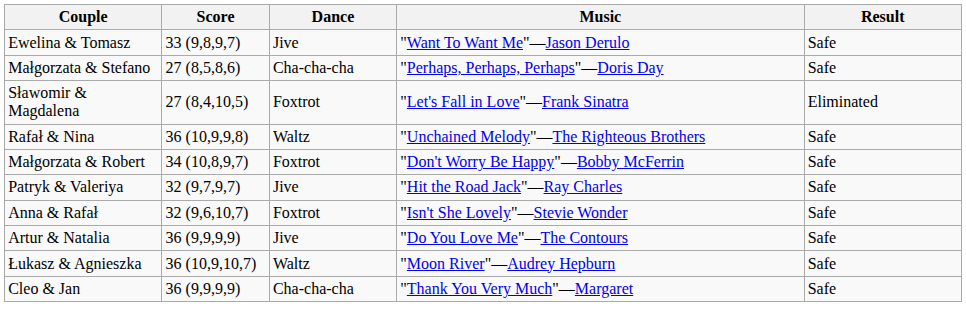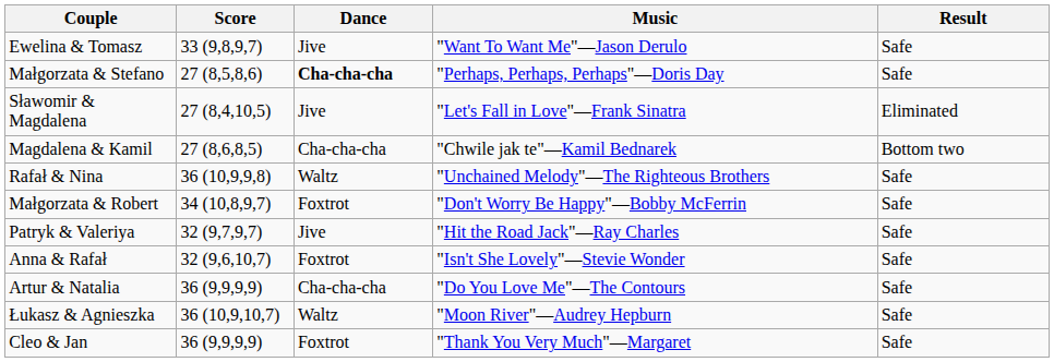 <table class="wikitable">
 <tr>
 <th style="width:150px;">Couple</th>
 <th style="width:100px;">Score</th>
 <th style="width:120px;">Dance</th>
 <th style="width:400px;">Music</th>
 <th style="width:150px;">Result</th>
 </tr>
 <tr>
 <td>Ewelina & Tomasz</td>
 <td>33 (9,8,9,7)</td>
 <td>Jive</td>
 <td>"<a href='#'>Want To Want Me</a>"—<a href='#'>Jason Derulo</a></td>
 <td>Safe</td>
 </tr>
 <tr>
 <td>Małgorzata & Stefano</td>
 <td>27 (8,5,8,6)</td>
-<td>Cha-cha-cha</td>
+<td><strong>Cha-cha-cha</strong></td>
 <td>"<a href='#'>Perhaps, Perhaps, Perhaps</a>"—<a href='#'>Doris Day</a></td>
 <td>Safe</td>
 </tr>
 <tr>
 <td>Sławomir & Magdalena</td>
 <td>27 (8,4,10,5)</td>
-<td>Foxtrot</td>
+<td>Jive</td>
 <td>"<a href='#'>Let's Fall in Love</a>"—<a href='#'>Frank Sinatra</a></td>
 <td>Eliminated</td>
+</tr>
+<tr>
+<td>Magdalena & Kamil</td>
+<td>27 (8,6,8,5)</td>
+<td>Cha-cha-cha</td>
+<td>"Chwile jak te"—<a href='#'>Kamil Bednarek</a></td>
+<td>Bottom two</td>
 </tr>
 <tr>
 <td>Rafał & Nina</td>
 <td>36 (10,9,9,8)</td>
 <td>Waltz</td>
 <td>"<a href='#'>Unchained Melody</a>"—<a href='#'>The Righteous Brothers</a></td>
 <td>Safe</td>
 </tr>
 <tr>
 <td>Małgorzata & Robert</td>
 <td>34 (10,8,9,7)</td>
 <td>Foxtrot</td>
 <td>"<a href='#'>Don't Worry Be Happy</a>"—<a href='#'>Bobby McFerrin</a></td>
 <td>Safe</td>
 </tr>
 <tr>
 <td>Patryk & Valeriya</td>
 <td>32 (9,7,9,7)</td>
 <td>Jive</td>
 <td>"<a href='#'>Hit the Road Jack</a>"—<a href='#'>Ray Charles</a></td>
 <td>Safe</td>
 </tr>
 <tr>
 <td>Anna & Rafał</td>
 <td>32 (9,6,10,7)</td>
 <td>Foxtrot</td>
 <td>"<a href='#'>Isn't She Lovely</a>"—<a href='#'>Stevie Wonder</a></td>
 <td>Safe</td>
 </tr>
 <tr>
 <td>Artur & Natalia</td>
 <td>36 (9,9,9,9)</td>
-<td>Jive</td>
+<td>Cha-cha-cha</td>
 <td>"<a href='#'>Do You Love Me</a>"—<a href='#'>The Contours</a></td>
 <td>Safe</td>
 </tr>
 <tr>
 <td>Łukasz & Agnieszka</td>
 <td>36 (10,9,10,7)</td>
 <td>Waltz</td>
 <td>"<a href='#'>Moon River</a>"—<a href='#'>Audrey Hepburn</a></td>
 <td>Safe</td>
 </tr>
 <tr>
 <td>Cleo & Jan</td>
 <td>36 (9,9,9,9)</td>
-<td>Cha-cha-cha</td>
+<td>Foxtrot</td>
 <td>"<a href='#'>Thank You Very Much</a>"—<a href='#'>Margaret</a></td>
 <td>Safe</td>
 </tr>
 </table>
